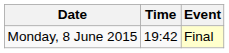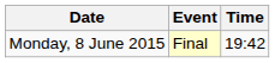 <table class="wikitable">
 <tr>
 <th>Date</th>
+<th>Event</th>
 <th>Time</th>
-<th>Event</th>
 </tr>
 <tr>
 <td>Monday, 8 June 2015</td>
+<td bgcolor=ffffcc>Final</td>
 <td>19:42</td>
-<td bgcolor=ffffcc>Final</td>
 </tr>
 </table>
